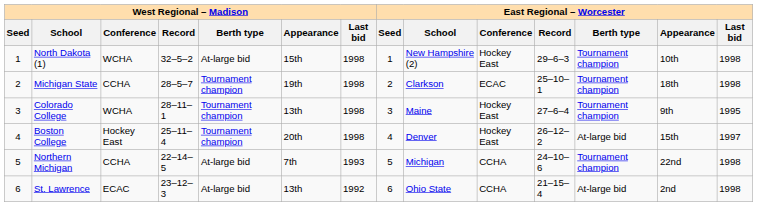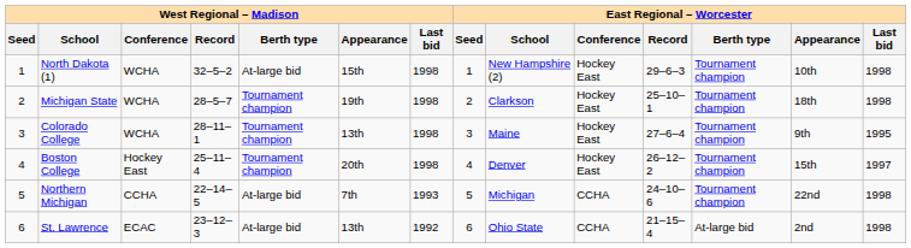 <table class="wikitable">
 <tr>
 <th colspan="7" style="background:#ffdead;">West Regional – <a href='#'>Madison</a></th>
 <th colspan="7" style="background:#ffdead;">East Regional – <a href='#'>Worcester</a></th>
 </tr>
 <tr>
 <th>Seed</th>
 <th>School</th>
 <th>Conference</th>
 <th>Record</th>
 <th>Berth type</th>
 <th>Appearance</th>
 <th>Last bid</th>
 <th>Seed</th>
 <th>School</th>
 <th>Conference</th>
 <th>Record</th>
 <th>Berth type</th>
 <th>Appearance</th>
 <th>Last bid</th>
 </tr>
 <tr>
 <td align=center>1</td>
 <td><a href='#'>North Dakota</a> (1)</td>
 <td>WCHA</td>
 <td>32–5–2</td>
 <td>At-large bid</td>
 <td>15th</td>
 <td>1998</td>
 <td align=center>1</td>
 <td><a href='#'>New Hampshire</a> (2)</td>
 <td>Hockey East</td>
 <td>29–6–3</td>
 <td><a href='#'>Tournament champion</a></td>
 <td>10th</td>
 <td>1998</td>
 </tr>
 <tr>
 <td align=center>2</td>
 <td><a href='#'>Michigan State</a></td>
-<td>CCHA</td>
+<td>WCHA</td>
 <td>28–5–7</td>
 <td><a href='#'>Tournament champion</a></td>
 <td>19th</td>
 <td>1998</td>
 <td align=center>2</td>
 <td><a href='#'>Clarkson</a></td>
-<td>ECAC</td>
+<td>Hockey East</td>
 <td>25–10–1</td>
 <td><a href='#'>Tournament champion</a></td>
 <td>18th</td>
 <td>1998</td>
 </tr>
 <tr>
 <td align=center>3</td>
 <td><a href='#'>Colorado College</a></td>
 <td>WCHA</td>
 <td>28–11–1</td>
 <td><a href='#'>Tournament champion</a></td>
 <td>13th</td>
 <td>1998</td>
 <td align=center>3</td>
 <td><a href='#'>Maine</a></td>
 <td>Hockey East</td>
 <td>27–6–4</td>
 <td><a href='#'>Tournament champion</a></td>
 <td>9th</td>
 <td>1995</td>
 </tr>
 <tr>
 <td align=center>4</td>
 <td><a href='#'>Boston College</a></td>
 <td>Hockey East</td>
 <td>25–11–4</td>
 <td><a href='#'>Tournament champion</a></td>
 <td>20th</td>
 <td>1998</td>
 <td align=center>4</td>
 <td><a href='#'>Denver</a></td>
 <td>Hockey East</td>
 <td>26–12–2</td>
-<td>At-large bid</td>
+<td><a href='#'>Tournament champion</a></td>
 <td>15th</td>
 <td>1997</td>
 </tr>
 <tr>
 <td align=center>5</td>
 <td><a href='#'>Northern Michigan</a></td>
 <td>CCHA</td>
 <td>22–14–5</td>
 <td>At-large bid</td>
 <td>7th</td>
 <td>1993</td>
 <td align=center>5</td>
 <td><a href='#'>Michigan</a></td>
 <td>CCHA</td>
 <td>24–10–6</td>
 <td><a href='#'>Tournament champion</a></td>
 <td>22nd</td>
 <td>1998</td>
 </tr>
 <tr>
 <td align=center>6</td>
 <td><a href='#'>St. Lawrence</a></td>
 <td>ECAC</td>
 <td>23–12–3</td>
 <td>At-large bid</td>
 <td>13th</td>
 <td>1992</td>
 <td align=center>6</td>
 <td><a href='#'>Ohio State</a></td>
 <td>CCHA</td>
 <td>21–15–4</td>
 <td>At-large bid</td>
 <td>2nd</td>
 <td>1998</td>
 </tr>
 </table>
